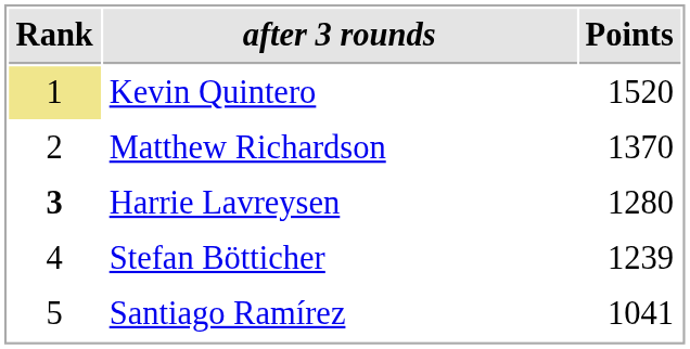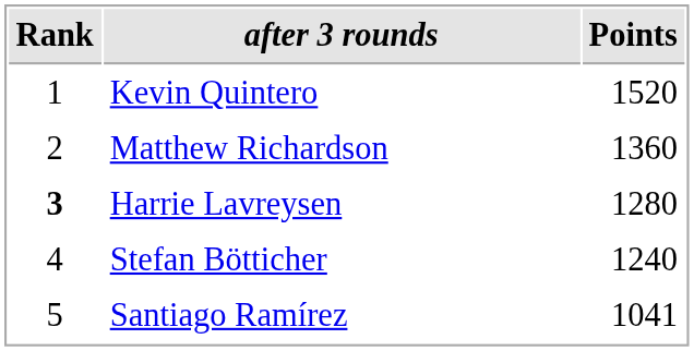 <table cellspacing="1" cellpadding="3" style="border:1px solid #aaa; font-size:90%;">
 <tr style="background:#e4e4e4;">
 <th style="border-bottom:1px solid #aaa; width:10px;">Rank</th>
 <th style="border-bottom:1px solid #aaa; width:200px; white-space:nowrap;"><em>after 3 rounds</em> </th>
 <th style="border-bottom:1px solid #aaa; width:20px;">Points</th>
 </tr>
 <tr>
-<td align=center style="background: khaki;">1</td>
+<td align=center>1</td>
 <td> <a href='#'>Kevin Quintero</a></td>
 <td align=right>1520</td>
 </tr>
 <tr>
 <td align=center>2</td>
 <td> <a href='#'>Matthew Richardson</a></td>
-<td align=right>1370</td>
+<td align=right>1360</td>
 </tr>
 <tr>
 <td align=center><strong>3</strong></td>
 <td> <a href='#'>Harrie Lavreysen</a></td>
 <td align=right>1280</td>
 </tr>
 <tr>
 <td align=center>4</td>
 <td> <a href='#'>Stefan Bötticher</a></td>
-<td align=right>1239</td>
+<td align=right>1240</td>
 </tr>
 <tr>
 <td align=center>5</td>
 <td> <a href='#'>Santiago Ramírez</a></td>
 <td align=right>1041</td>
 </tr>
 </table>
